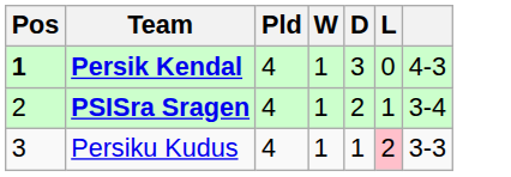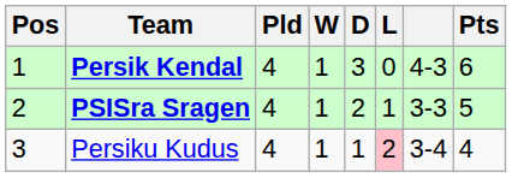 <table class="wikitable">
 <tr>
 <th>Pos</th>
 <th>Team</th>
 <th>Pld</th>
 <th>W</th>
 <th>D</th>
 <th>L</th>
 <th></th>
+<th>Pts</th>
 </tr>
 <tr bgcolor=#ccffcc>
-<td><strong>1</strong></td>
+<td>1</td>
 <td><strong><a href='#'>Persik Kendal</a></strong></td>
 <td>4</td>
 <td>1</td>
 <td>3</td>
 <td>0</td>
 <td>4-3</td>
+<td>6</td>
 </tr>
 <tr bgcolor=#ccffcc>
 <td>2</td>
 <td><strong><a href='#'>PSISra Sragen</a></strong></td>
 <td>4</td>
 <td>1</td>
 <td>2</td>
 <td>1</td>
-<td>3-4</td>
+<td>3-3</td>
+<td>5</td>
 </tr>
 <tr>
 <td>3</td>
 <td><a href='#'>Persiku Kudus</a></td>
 <td>4</td>
 <td>1</td>
 <td>1</td>
 <td style="background: pink;">2</td>
-<td>3-3</td>
+<td>3-4</td>
+<td>4</td>
 </tr>
 </table>
